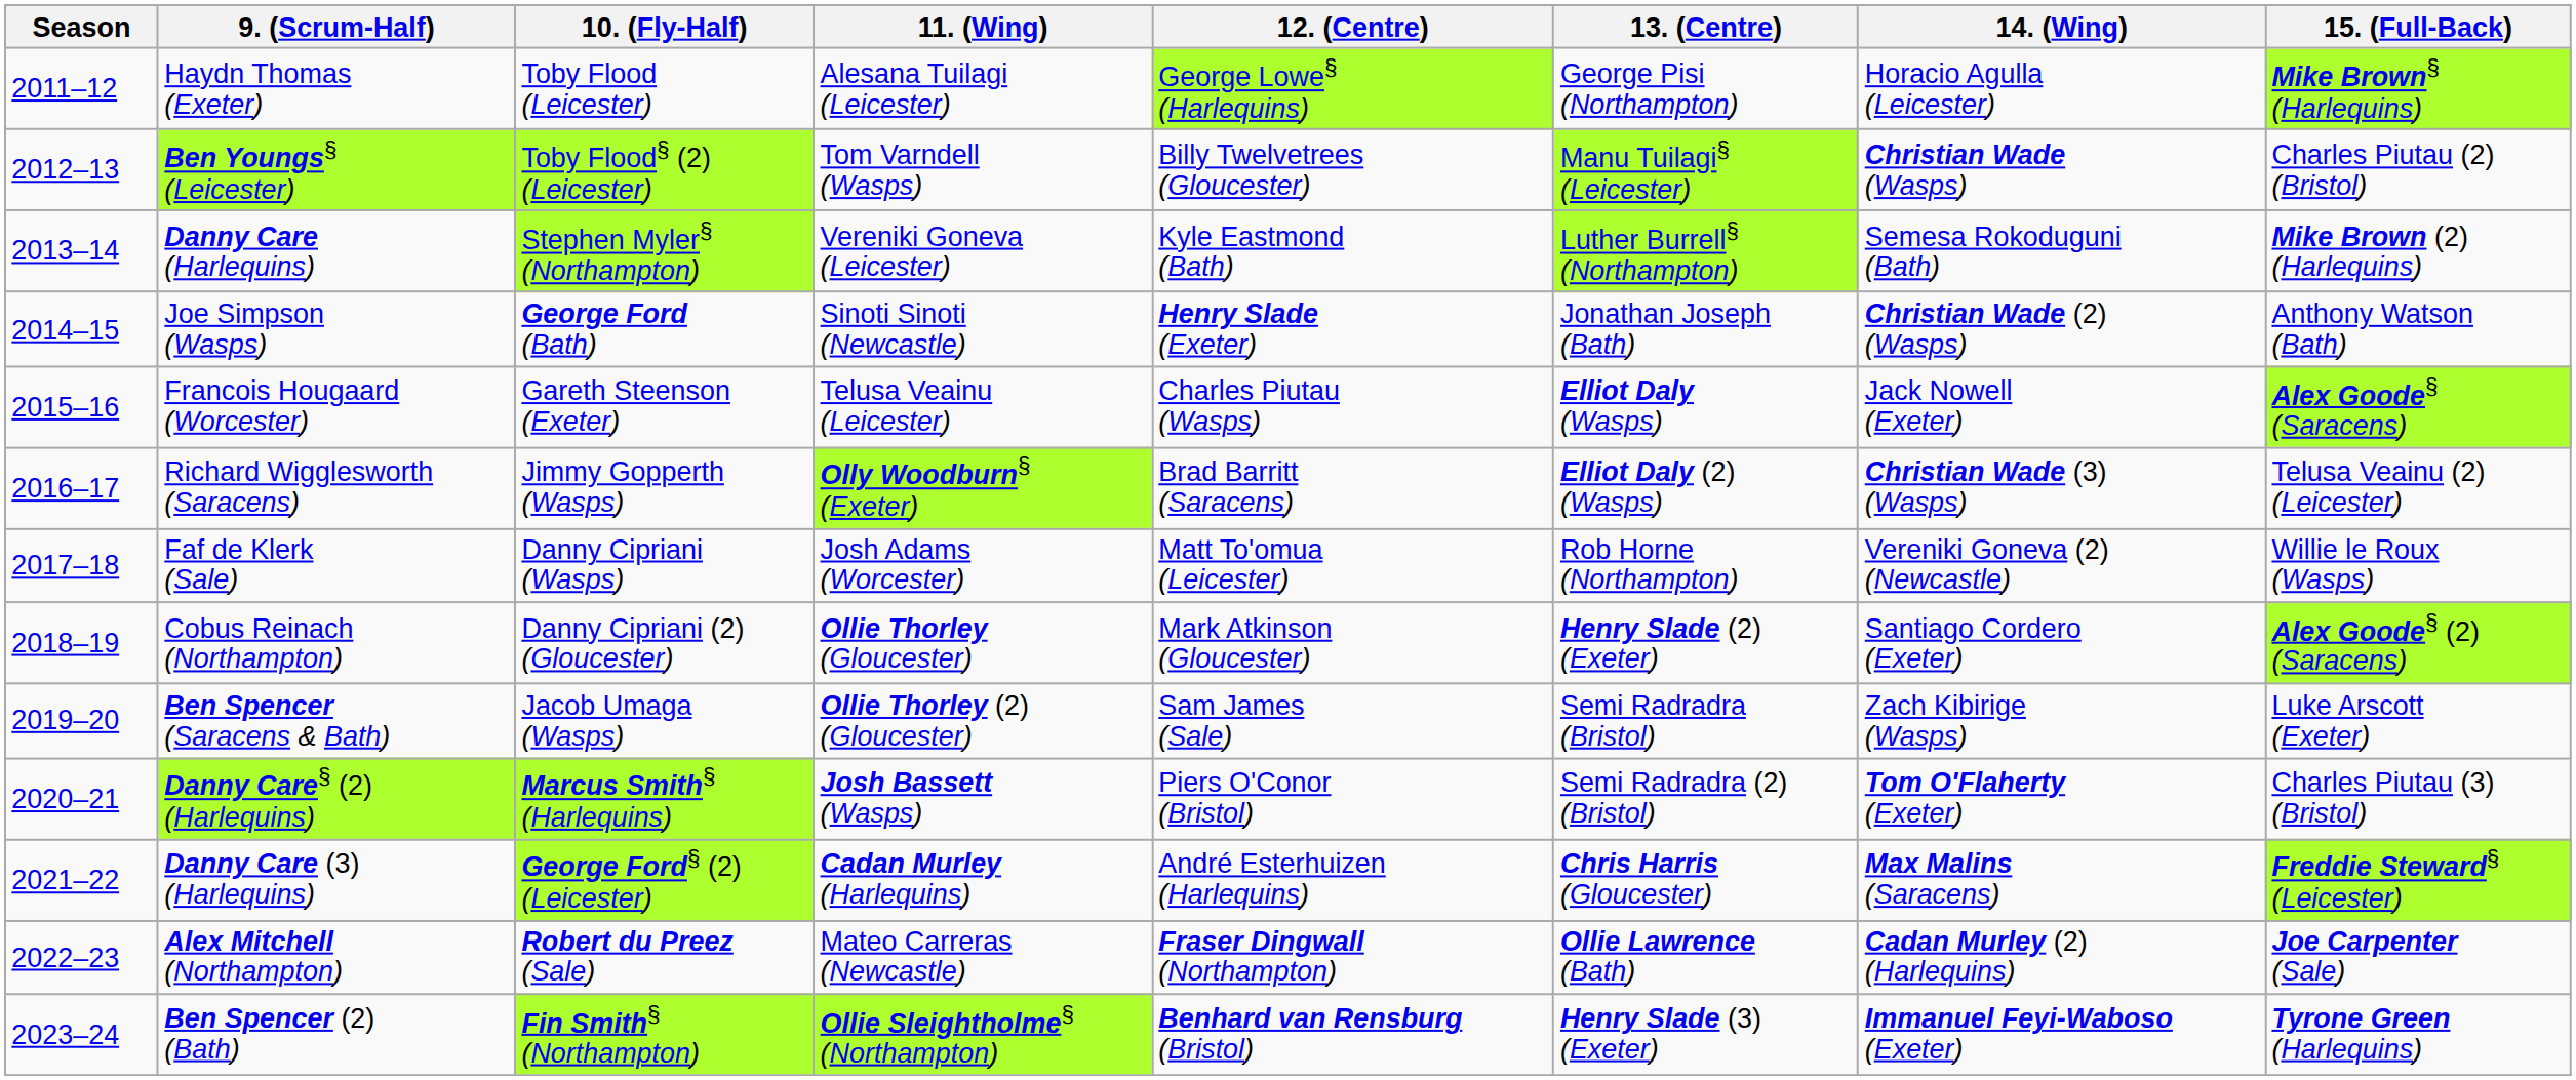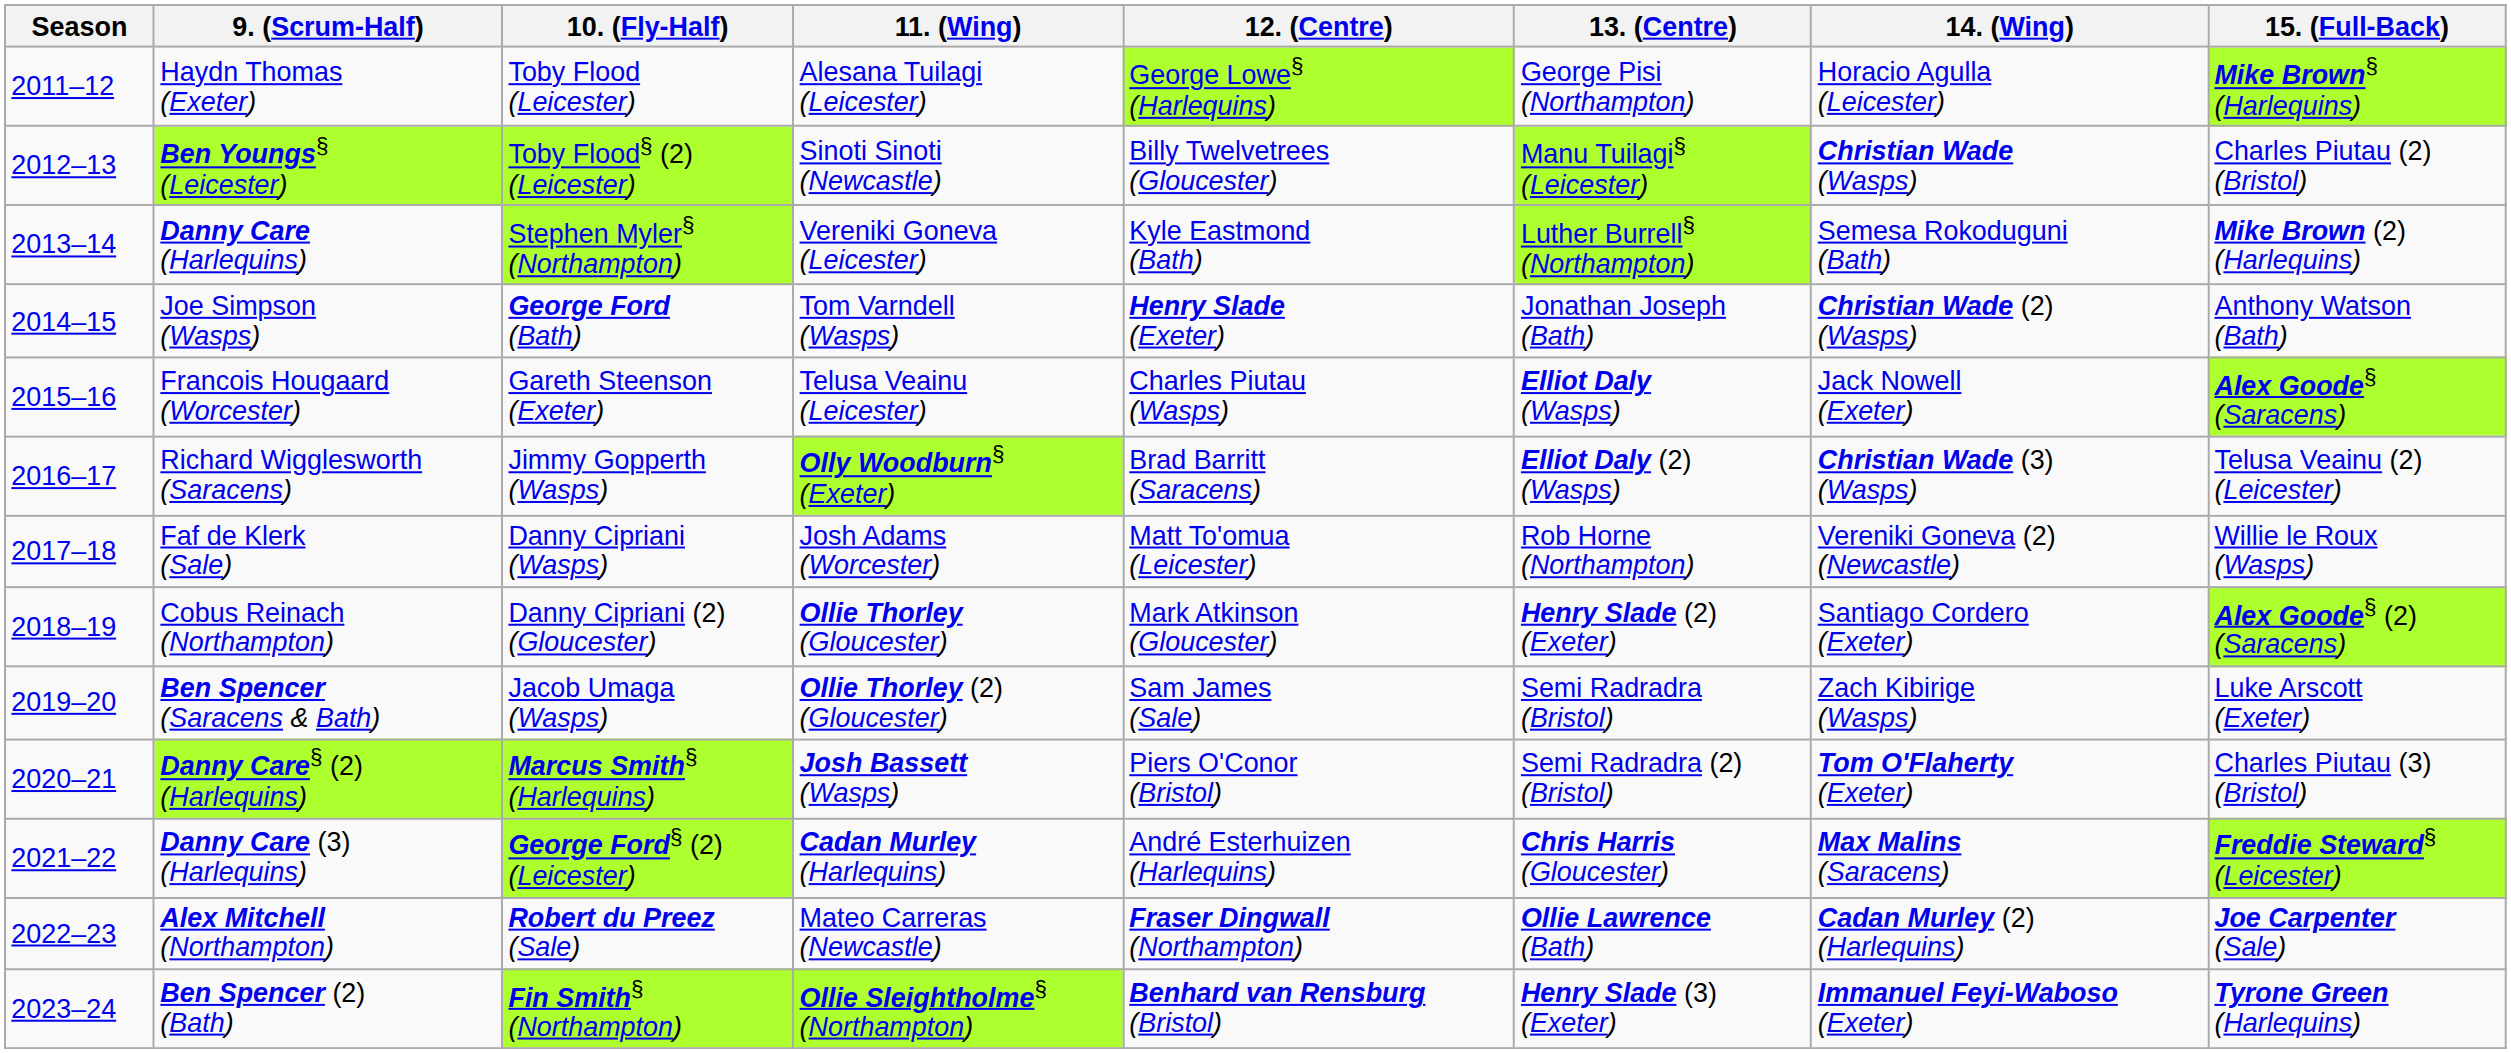 <table class="wikitable collapsible collapsed" style="font-size:85%;width:100%">
 <tr>
 <th>Season</th>
 <th align=center>9. (<a href='#'>Scrum-Half</a>)</th>
 <th align=center>10. (<a href='#'>Fly-Half</a>)</th>
 <th align=center>11. (<a href='#'>Wing</a>)</th>
 <th align=center>12. (<a href='#'>Centre</a>)</th>
 <th align=center>13. (<a href='#'>Centre</a>)</th>
 <th align=center>14. (<a href='#'>Wing</a>)</th>
 <th align=center>15. (<a href='#'>Full-Back</a>)</th>
 </tr>
 <tr>
 <td><a href='#'>2011–12</a></td>
 <td> <a href='#'>Haydn Thomas</a><br><em>(<a href='#'>Exeter</a>)</em></td>
 <td> <a href='#'>Toby Flood</a><br><em>(<a href='#'>Leicester</a>)</em></td>
 <td> <a href='#'>Alesana Tuilagi</a><br><em>(<a href='#'>Leicester</a>)</em></td>
 <td style="background:#ADFF2D"> <a href='#'>George Lowe</a><sup>§</sup><br><em>(<a href='#'>Harlequins</a>)</em></td>
 <td> <a href='#'>George Pisi</a><br><em>(<a href='#'>Northampton</a>)</em></td>
 <td> <a href='#'>Horacio Agulla</a><br><em>(<a href='#'>Leicester</a>)</em></td>
 <td style="background:#ADFF2D"> <strong><em><a href='#'>Mike Brown</a></em></strong><sup>§</sup><br><em>(<a href='#'>Harlequins</a>)</em></td>
 </tr>
 <tr>
 <td><a href='#'>2012–13</a></td>
 <td style="background:#ADFF2D"> <strong><em><a href='#'>Ben Youngs</a></em></strong><sup>§</sup><br><em>(<a href='#'>Leicester</a>)</em></td>
 <td style="background:#ADFF2D"> <a href='#'>Toby Flood</a><sup>§</sup> (2)<br><em>(<a href='#'>Leicester</a>)</em></td>
-<td> <a href='#'>Tom Varndell</a><br><em>(<a href='#'>Wasps</a>)</em></td>
+<td> <a href='#'>Sinoti Sinoti</a><br><em>(<a href='#'>Newcastle</a>)</em></td>
 <td> <a href='#'>Billy Twelvetrees</a><br><em>(<a href='#'>Gloucester</a>)</em></td>
 <td style="background:#ADFF2D"> <a href='#'>Manu Tuilagi</a><sup>§</sup><br><em>(<a href='#'>Leicester</a>)</em></td>
 <td> <strong><em><a href='#'>Christian Wade</a></em></strong><br><em>(<a href='#'>Wasps</a>)</em></td>
 <td> <a href='#'>Charles Piutau</a> (2)<br><em>(<a href='#'>Bristol</a>)</em></td>
 </tr>
 <tr>
 <td><a href='#'>2013–14</a></td>
 <td> <strong><em><a href='#'>Danny Care</a></em></strong><br><em>(<a href='#'>Harlequins</a>)</em></td>
 <td style="background:#ADFF2D"> <a href='#'>Stephen Myler</a><sup>§</sup><br><em>(<a href='#'>Northampton</a>)</em></td>
 <td> <a href='#'>Vereniki Goneva</a><br><em>(<a href='#'>Leicester</a>)</em></td>
 <td> <a href='#'>Kyle Eastmond</a><br><em>(<a href='#'>Bath</a>)</em></td>
 <td style="background:#ADFF2D"> <a href='#'>Luther Burrell</a><sup>§</sup><br><em>(<a href='#'>Northampton</a>)</em></td>
 <td> <a href='#'>Semesa Rokoduguni</a><br><em>(<a href='#'>Bath</a>)</em></td>
 <td> <strong><em><a href='#'>Mike Brown</a></em></strong> (2)<br><em>(<a href='#'>Harlequins</a>)</em></td>
 </tr>
 <tr>
 <td><a href='#'>2014–15</a></td>
 <td> <a href='#'>Joe Simpson</a><br><em>(<a href='#'>Wasps</a>)</em></td>
 <td> <strong><em><a href='#'>George Ford</a></em></strong><br><em>(<a href='#'>Bath</a>)</em></td>
-<td> <a href='#'>Sinoti Sinoti</a><br><em>(<a href='#'>Newcastle</a>)</em></td>
+<td> <a href='#'>Tom Varndell</a><br><em>(<a href='#'>Wasps</a>)</em></td>
 <td> <strong><em><a href='#'>Henry Slade</a></em></strong><br><em>(<a href='#'>Exeter</a>)</em></td>
 <td> <a href='#'>Jonathan Joseph</a><br><em>(<a href='#'>Bath</a>)</em></td>
 <td> <strong><em><a href='#'>Christian Wade</a></em></strong> (2)<br><em>(<a href='#'>Wasps</a>)</em></td>
 <td> <a href='#'>Anthony Watson</a><br><em>(<a href='#'>Bath</a>)</em></td>
 </tr>
 <tr>
 <td><a href='#'>2015–16</a></td>
 <td> <a href='#'>Francois Hougaard</a><br><em>(<a href='#'>Worcester</a>)</em></td>
 <td> <a href='#'>Gareth Steenson</a><br><em>(<a href='#'>Exeter</a>)</em></td>
 <td> <a href='#'>Telusa Veainu</a><br><em>(<a href='#'>Leicester</a>)</em></td>
 <td> <a href='#'>Charles Piutau</a><br><em>(<a href='#'>Wasps</a>)</em></td>
 <td> <strong><em><a href='#'>Elliot Daly</a></em></strong><br><em>(<a href='#'>Wasps</a>)</em></td>
 <td> <a href='#'>Jack Nowell</a><br><em>(<a href='#'>Exeter</a>)</em></td>
 <td style="background:#ADFF2D"> <strong><em><a href='#'>Alex Goode</a></em></strong><sup>§</sup><br><em>(<a href='#'>Saracens</a>)</em></td>
 </tr>
 <tr>
 <td><a href='#'>2016–17</a></td>
 <td> <a href='#'>Richard Wigglesworth</a><br><em>(<a href='#'>Saracens</a>)</em></td>
 <td> <a href='#'>Jimmy Gopperth</a><br><em>(<a href='#'>Wasps</a>)</em></td>
 <td style="background:#ADFF2D"> <strong><em><a href='#'>Olly Woodburn</a></em></strong><sup>§</sup><br><em>(<a href='#'>Exeter</a>)</em></td>
 <td> <a href='#'>Brad Barritt</a><br><em>(<a href='#'>Saracens</a>)</em></td>
 <td> <strong><em><a href='#'>Elliot Daly</a></em></strong> (2)<br><em>(<a href='#'>Wasps</a>)</em></td>
 <td> <strong><em><a href='#'>Christian Wade</a></em></strong> (3)<br><em>(<a href='#'>Wasps</a>)</em></td>
 <td> <a href='#'>Telusa Veainu</a> (2)<br><em>(<a href='#'>Leicester</a>)</em></td>
 </tr>
 <tr>
 <td><a href='#'>2017–18</a></td>
 <td> <a href='#'>Faf de Klerk</a><br><em>(<a href='#'>Sale</a>)</em></td>
 <td> <a href='#'>Danny Cipriani</a><br><em>(<a href='#'>Wasps</a>)</em></td>
 <td> <a href='#'>Josh Adams</a><br><em>(<a href='#'>Worcester</a>)</em></td>
 <td> <a href='#'>Matt To'omua</a><br><em>(<a href='#'>Leicester</a>)</em></td>
 <td> <a href='#'>Rob Horne</a><br><em>(<a href='#'>Northampton</a>)</em></td>
 <td> <a href='#'>Vereniki Goneva</a> (2)<br><em>(<a href='#'>Newcastle</a>)</em></td>
 <td> <a href='#'>Willie le Roux</a><br><em>(<a href='#'>Wasps</a>)</em></td>
 </tr>
 <tr>
 <td><a href='#'>2018–19</a></td>
 <td> <a href='#'>Cobus Reinach</a><br><em>(<a href='#'>Northampton</a>)</em></td>
 <td> <a href='#'>Danny Cipriani</a> (2)<br><em>(<a href='#'>Gloucester</a>)</em></td>
 <td> <strong><em><a href='#'>Ollie Thorley</a></em></strong><br><em>(<a href='#'>Gloucester</a>)</em></td>
 <td> <a href='#'>Mark Atkinson</a><br><em>(<a href='#'>Gloucester</a>)</em></td>
 <td> <strong><em><a href='#'>Henry Slade</a></em></strong> (2)<br><em>(<a href='#'>Exeter</a>)</em></td>
 <td> <a href='#'>Santiago Cordero</a><br><em>(<a href='#'>Exeter</a>)</em></td>
 <td style="background:#ADFF2D"> <strong><em><a href='#'>Alex Goode</a></em></strong><sup>§</sup> (2)<br><em>(<a href='#'>Saracens</a>)</em></td>
 </tr>
 <tr>
 <td><a href='#'>2019–20</a></td>
 <td> <strong><em><a href='#'>Ben Spencer</a></em></strong><br><em>(<a href='#'>Saracens</a> & <a href='#'>Bath</a>)</em></td>
 <td> <a href='#'>Jacob Umaga</a><br><em>(<a href='#'>Wasps</a>)</em></td>
 <td> <strong><em><a href='#'>Ollie Thorley</a></em></strong> (2)<br><em>(<a href='#'>Gloucester</a>)</em></td>
 <td> <a href='#'>Sam James</a><br><em>(<a href='#'>Sale</a>)</em></td>
 <td> <a href='#'>Semi Radradra</a><br><em>(<a href='#'>Bristol</a>)</em></td>
 <td> <a href='#'>Zach Kibirige</a><br><em>(<a href='#'>Wasps</a>)</em></td>
 <td> <a href='#'>Luke Arscott</a><br><em>(<a href='#'>Exeter</a>)</em></td>
 </tr>
 <tr>
 <td><a href='#'>2020–21</a></td>
 <td style="background:#ADFF2D"> <strong><em><a href='#'>Danny Care</a></em></strong><sup>§</sup> (2)<br><em>(<a href='#'>Harlequins</a>)</em></td>
 <td style="background:#ADFF2D"> <strong><em><a href='#'>Marcus Smith</a></em></strong><sup>§</sup><br><em>(<a href='#'>Harlequins</a>)</em></td>
 <td> <strong><em><a href='#'>Josh Bassett</a></em></strong><br><em>(<a href='#'>Wasps</a>)</em></td>
 <td> <a href='#'>Piers O'Conor</a><br><em>(<a href='#'>Bristol</a>)</em></td>
 <td> <a href='#'>Semi Radradra</a> (2)<br><em>(<a href='#'>Bristol</a>)</em></td>
 <td> <strong><em><a href='#'>Tom O'Flaherty</a></em></strong><br><em>(<a href='#'>Exeter</a>)</em></td>
 <td> <a href='#'>Charles Piutau</a> (3)<br><em>(<a href='#'>Bristol</a>)</em></td>
 </tr>
 <tr>
 <td><a href='#'>2021–22</a></td>
 <td> <strong><em><a href='#'>Danny Care</a></em></strong> (3)<br><em>(<a href='#'>Harlequins</a>)</em></td>
 <td style="background:#ADFF2D"> <strong><em><a href='#'>George Ford</a></em></strong><sup>§</sup> (2)<br><em>(<a href='#'>Leicester</a>)</em></td>
 <td> <strong><em><a href='#'>Cadan Murley</a></em></strong><br><em>(<a href='#'>Harlequins</a>)</em></td>
 <td> <a href='#'>André Esterhuizen</a><br><em>(<a href='#'>Harlequins</a>)</em></td>
 <td> <strong><em><a href='#'>Chris Harris</a></em></strong><br><em>(<a href='#'>Gloucester</a>)</em></td>
 <td> <strong><em><a href='#'>Max Malins</a></em></strong><br><em>(<a href='#'>Saracens</a>)</em></td>
 <td style="background:#ADFF2D"> <strong><em><a href='#'>Freddie Steward</a></em></strong><sup>§</sup><br><em>(<a href='#'>Leicester</a>)</em></td>
 </tr>
 <tr>
 <td><a href='#'>2022–23</a></td>
 <td> <strong><em><a href='#'>Alex Mitchell</a></em></strong><br><em>(<a href='#'>Northampton</a>)</em></td>
 <td> <strong><em><a href='#'>Robert du Preez</a></em></strong><br><em>(<a href='#'>Sale</a>)</em></td>
 <td> <a href='#'>Mateo Carreras</a><br><em>(<a href='#'>Newcastle</a>)</em></td>
 <td> <strong><em><a href='#'>Fraser Dingwall</a></em></strong><br><em>(<a href='#'>Northampton</a>)</em></td>
 <td> <strong><em><a href='#'>Ollie Lawrence</a></em></strong><br><em>(<a href='#'>Bath</a>)</em></td>
 <td> <strong><em><a href='#'>Cadan Murley</a></em></strong> (2)<br><em>(<a href='#'>Harlequins</a>)</em></td>
 <td> <strong><em><a href='#'>Joe Carpenter</a></em></strong><br><em>(<a href='#'>Sale</a>)</em></td>
 </tr>
 <tr>
 <td><a href='#'>2023–24</a></td>
 <td> <strong><em><a href='#'>Ben Spencer</a></em></strong> (2)<br><em>(<a href='#'>Bath</a>)</em></td>
 <td style="background:#ADFF2D"> <strong><em><a href='#'>Fin Smith</a></em></strong><sup>§</sup><br><em>(<a href='#'>Northampton</a>)</em></td>
 <td style="background:#ADFF2D"> <strong><em><a href='#'>Ollie Sleightholme</a></em></strong><sup>§</sup><br><em>(<a href='#'>Northampton</a>)</em></td>
 <td> <strong><em><a href='#'>Benhard van Rensburg</a></em></strong><br><em>(<a href='#'>Bristol</a>)</em></td>
 <td> <strong><em><a href='#'>Henry Slade</a></em></strong> (3)<br><em>(<a href='#'>Exeter</a>)</em></td>
 <td> <strong><em><a href='#'>Immanuel Feyi-Waboso</a></em></strong><br><em>(<a href='#'>Exeter</a>)</em></td>
 <td> <strong><em><a href='#'>Tyrone Green</a></em></strong><br><em>(<a href='#'>Harlequins</a>)</em></td>
 </tr>
 <tr>
 </tr>
 </table>
